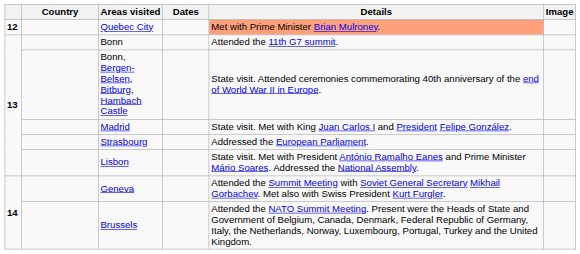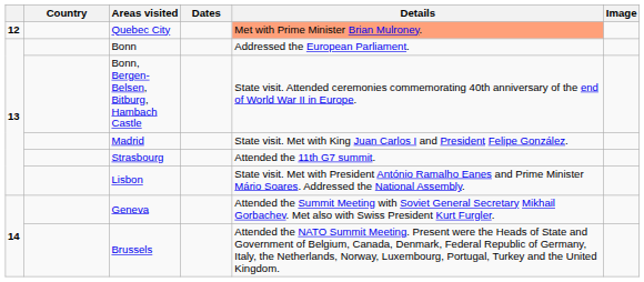 <table class="wikitable sortable" border="1" style="margin: 1em auto 1em auto">
 <tr>
 <th style="width: 3%;"></th>
 <th width=120>Country</th>
 <th width=100>Areas visited</th>
 <th width=70>Dates</th>
 <th width=550>Details</th>
 <th>Image</th>
 </tr>
 <tr>
 <td><strong>12</strong></td>
 <td></td>
 <td><a href='#'>Quebec City</a></td>
 <td></td>
 <td style="background: lightsalmon;">Met with Prime Minister <a href='#'>Brian Mulroney</a>.</td>
 <td></td>
 </tr>
 <tr>
 <td rowspan=5><strong>13</strong></td>
 <td></td>
 <td>Bonn</td>
 <td></td>
-<td>Attended the <a href='#'>11th G7 summit</a>.</td>
+<td>Addressed the <a href='#'>European Parliament</a>.</td>
 <td></td>
 </tr>
 <tr>
 <td></td>
 <td>Bonn,<br><a href='#'>Bergen-Belsen</a>,<br><a href='#'>Bitburg</a>,<br><a href='#'>Hambach Castle</a></td>
 <td></td>
 <td>State visit. Attended ceremonies commemorating 40th anniversary of the <a href='#'>end of World War II in Europe</a>.</td>
 <td></td>
 </tr>
 <tr>
 <td></td>
 <td><a href='#'>Madrid</a></td>
 <td></td>
 <td>State visit. Met with King <a href='#'>Juan Carlos I</a> and <a href='#'>President</a> <a href='#'>Felipe González</a>.</td>
 <td></td>
 </tr>
 <tr>
 <td></td>
 <td><a href='#'>Strasbourg</a></td>
 <td></td>
-<td>Addressed the <a href='#'>European Parliament</a>.</td>
+<td>Attended the <a href='#'>11th G7 summit</a>.</td>
 <td></td>
 </tr>
 <tr>
 <td></td>
 <td><a href='#'>Lisbon</a></td>
 <td></td>
 <td>State visit. Met with President <a href='#'>António Ramalho Eanes</a> and Prime Minister <a href='#'>Mário Soares</a>. Addressed the <a href='#'>National Assembly</a>.</td>
 <td></td>
 </tr>
 <tr>
 <td rowspan=2><strong>14</strong></td>
 <td></td>
 <td><a href='#'>Geneva</a></td>
 <td></td>
 <td>Attended the <a href='#'>Summit Meeting</a> with <a href='#'>Soviet General Secretary</a> <a href='#'>Mikhail Gorbachev</a>. Met also with Swiss President <a href='#'>Kurt Furgler</a>.</td>
 <td></td>
 </tr>
 <tr>
 <td></td>
 <td><a href='#'>Brussels</a></td>
 <td></td>
 <td>Attended the <a href='#'>NATO Summit Meeting</a>. Present were the Heads of State and Government of Belgium, Canada, Denmark, Federal Republic of Germany, Italy, the Netherlands, Norway, Luxembourg, Portugal, Turkey and the United Kingdom.</td>
 <td></td>
 </tr>
 </table>
